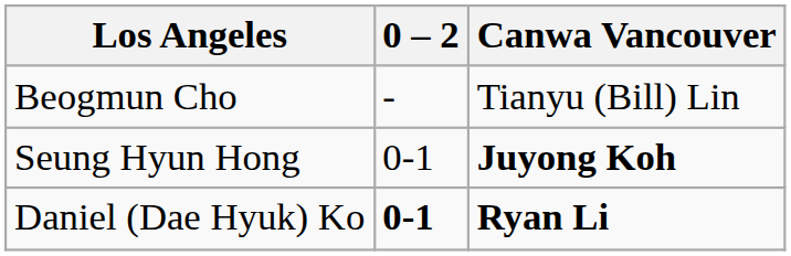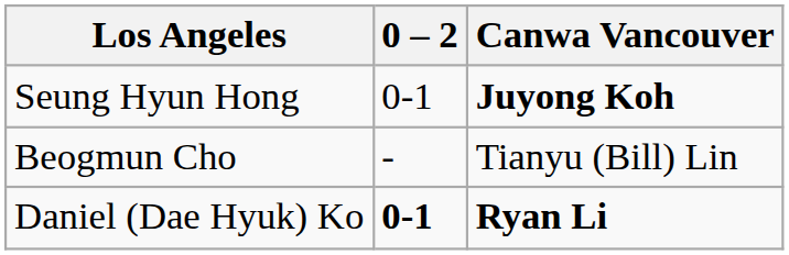 <table class="wikitable">
 <tr>
 <th>Los Angeles</th>
 <th>0 – 2</th>
 <th>Canwa Vancouver</th>
 </tr>
 <tr>
+<td>Seung Hyun Hong</td>
+<td>0-1</td>
+<td><strong>Juyong Koh</strong></td>
+</tr>
+<tr>
 <td>Beogmun Cho</td>
 <td>-</td>
 <td>Tianyu (Bill) Lin</td>
-</tr>
-<tr>
-<td>Seung Hyun Hong</td>
-<td>0-1</td>
-<td><strong>Juyong Koh</strong></td>
 </tr>
 <tr>
 <td>Daniel (Dae Hyuk) Ko</td>
 <td><strong>0-1</strong></td>
 <td><strong>Ryan Li</strong></td>
 </tr>
 </table>
